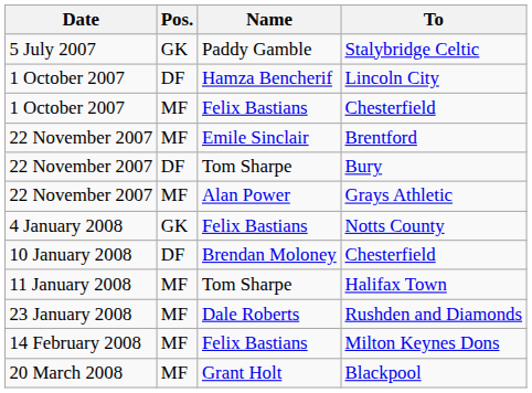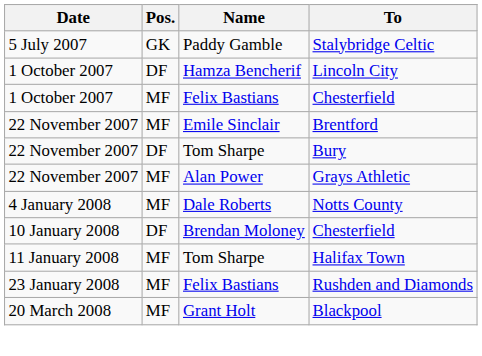 <table class="wikitable">
 <tr>
 <th>Date</th>
 <th>Pos.</th>
 <th>Name</th>
 <th>To</th>
 </tr>
 <tr>
 <td>5 July 2007</td>
 <td>GK</td>
 <td> Paddy Gamble</td>
 <td><a href='#'>Stalybridge Celtic</a></td>
 </tr>
 <tr>
 <td>1 October 2007</td>
 <td>DF</td>
 <td> <a href='#'>Hamza Bencherif</a></td>
 <td><a href='#'>Lincoln City</a></td>
 </tr>
 <tr>
 <td>1 October 2007</td>
 <td>MF</td>
 <td> <a href='#'>Felix Bastians</a></td>
 <td><a href='#'>Chesterfield</a></td>
 </tr>
 <tr>
 <td>22 November 2007</td>
 <td>MF</td>
 <td> <a href='#'>Emile Sinclair</a></td>
 <td><a href='#'>Brentford</a></td>
 </tr>
 <tr>
 <td>22 November 2007</td>
 <td>DF</td>
 <td> Tom Sharpe</td>
 <td><a href='#'>Bury</a></td>
 </tr>
 <tr>
 <td>22 November 2007</td>
 <td>MF</td>
 <td> <a href='#'>Alan Power</a></td>
 <td><a href='#'>Grays Athletic</a></td>
 </tr>
 <tr>
 <td>4 January 2008</td>
-<td>GK</td>
-<td> <a href='#'>Felix Bastians</a></td>
+<td>MF</td>
+<td> <a href='#'>Dale Roberts</a></td>
 <td><a href='#'>Notts County</a></td>
 </tr>
 <tr>
 <td>10 January 2008</td>
 <td>DF</td>
 <td> <a href='#'>Brendan Moloney</a></td>
 <td><a href='#'>Chesterfield</a></td>
 </tr>
 <tr>
 <td>11 January 2008</td>
 <td>MF</td>
 <td> Tom Sharpe</td>
 <td><a href='#'>Halifax Town</a></td>
 </tr>
 <tr>
 <td>23 January 2008</td>
 <td>MF</td>
-<td> <a href='#'>Dale Roberts</a></td>
+<td> <a href='#'>Felix Bastians</a></td>
 <td><a href='#'>Rushden and Diamonds</a></td>
-</tr>
-<tr>
-<td>14 February 2008</td>
-<td>MF</td>
-<td> <a href='#'>Felix Bastians</a></td>
-<td><a href='#'>Milton Keynes Dons</a></td>
 </tr>
 <tr>
 <td>20 March 2008</td>
 <td>MF</td>
 <td> <a href='#'>Grant Holt</a></td>
 <td><a href='#'>Blackpool</a></td>
 </tr>
 </table>
